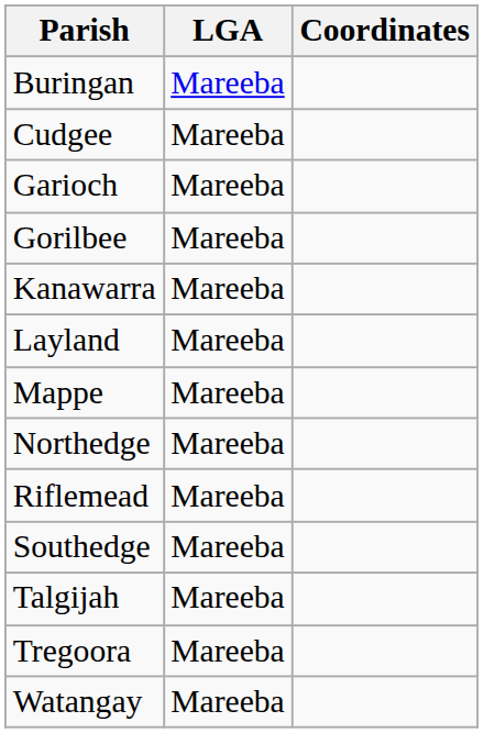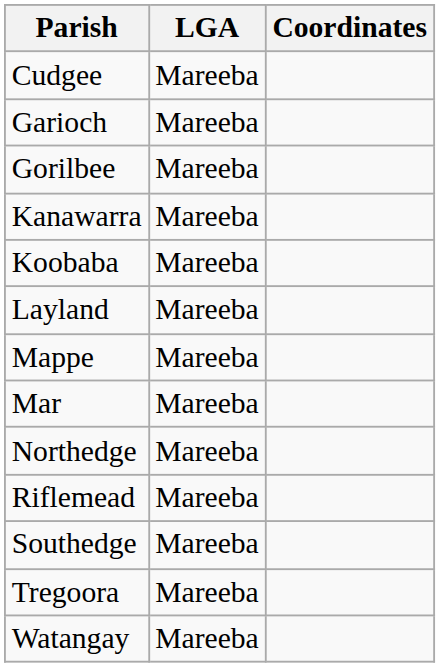 <table class="wikitable">
 <tr>
 <th>Parish</th>
 <th>LGA</th>
 <th>Coordinates</th>
-</tr>
-<tr>
-<td>Buringan</td>
-<td><a href='#'>Mareeba</a></td>
-<td></td>
 </tr>
 <tr>
 <td>Cudgee</td>
 <td>Mareeba</td>
 <td></td>
 </tr>
 <tr>
 <td>Garioch</td>
 <td>Mareeba</td>
 <td></td>
 </tr>
 <tr>
 <td>Gorilbee</td>
 <td>Mareeba</td>
 <td></td>
 </tr>
 <tr>
 <td>Kanawarra</td>
 <td>Mareeba</td>
 <td></td>
 </tr>
 <tr>
+<td>Koobaba</td>
+<td>Mareeba</td>
+<td></td>
+</tr>
+<tr>
 <td>Layland</td>
 <td>Mareeba</td>
 <td></td>
 </tr>
 <tr>
 <td>Mappe</td>
+<td>Mareeba</td>
+<td></td>
+</tr>
+<tr>
+<td>Mar</td>
 <td>Mareeba</td>
 <td></td>
 </tr>
 <tr>
 <td>Northedge</td>
 <td>Mareeba</td>
 <td></td>
 </tr>
 <tr>
 <td>Riflemead</td>
 <td>Mareeba</td>
 <td></td>
 </tr>
 <tr>
 <td>Southedge</td>
 <td>Mareeba</td>
 <td></td>
 </tr>
 <tr>
-<td>Talgijah</td>
-<td>Mareeba</td>
-<td></td>
-</tr>
-<tr>
 <td>Tregoora</td>
 <td>Mareeba</td>
 <td></td>
 </tr>
 <tr>
 <td>Watangay</td>
 <td>Mareeba</td>
 <td></td>
 </tr>
 </table>
